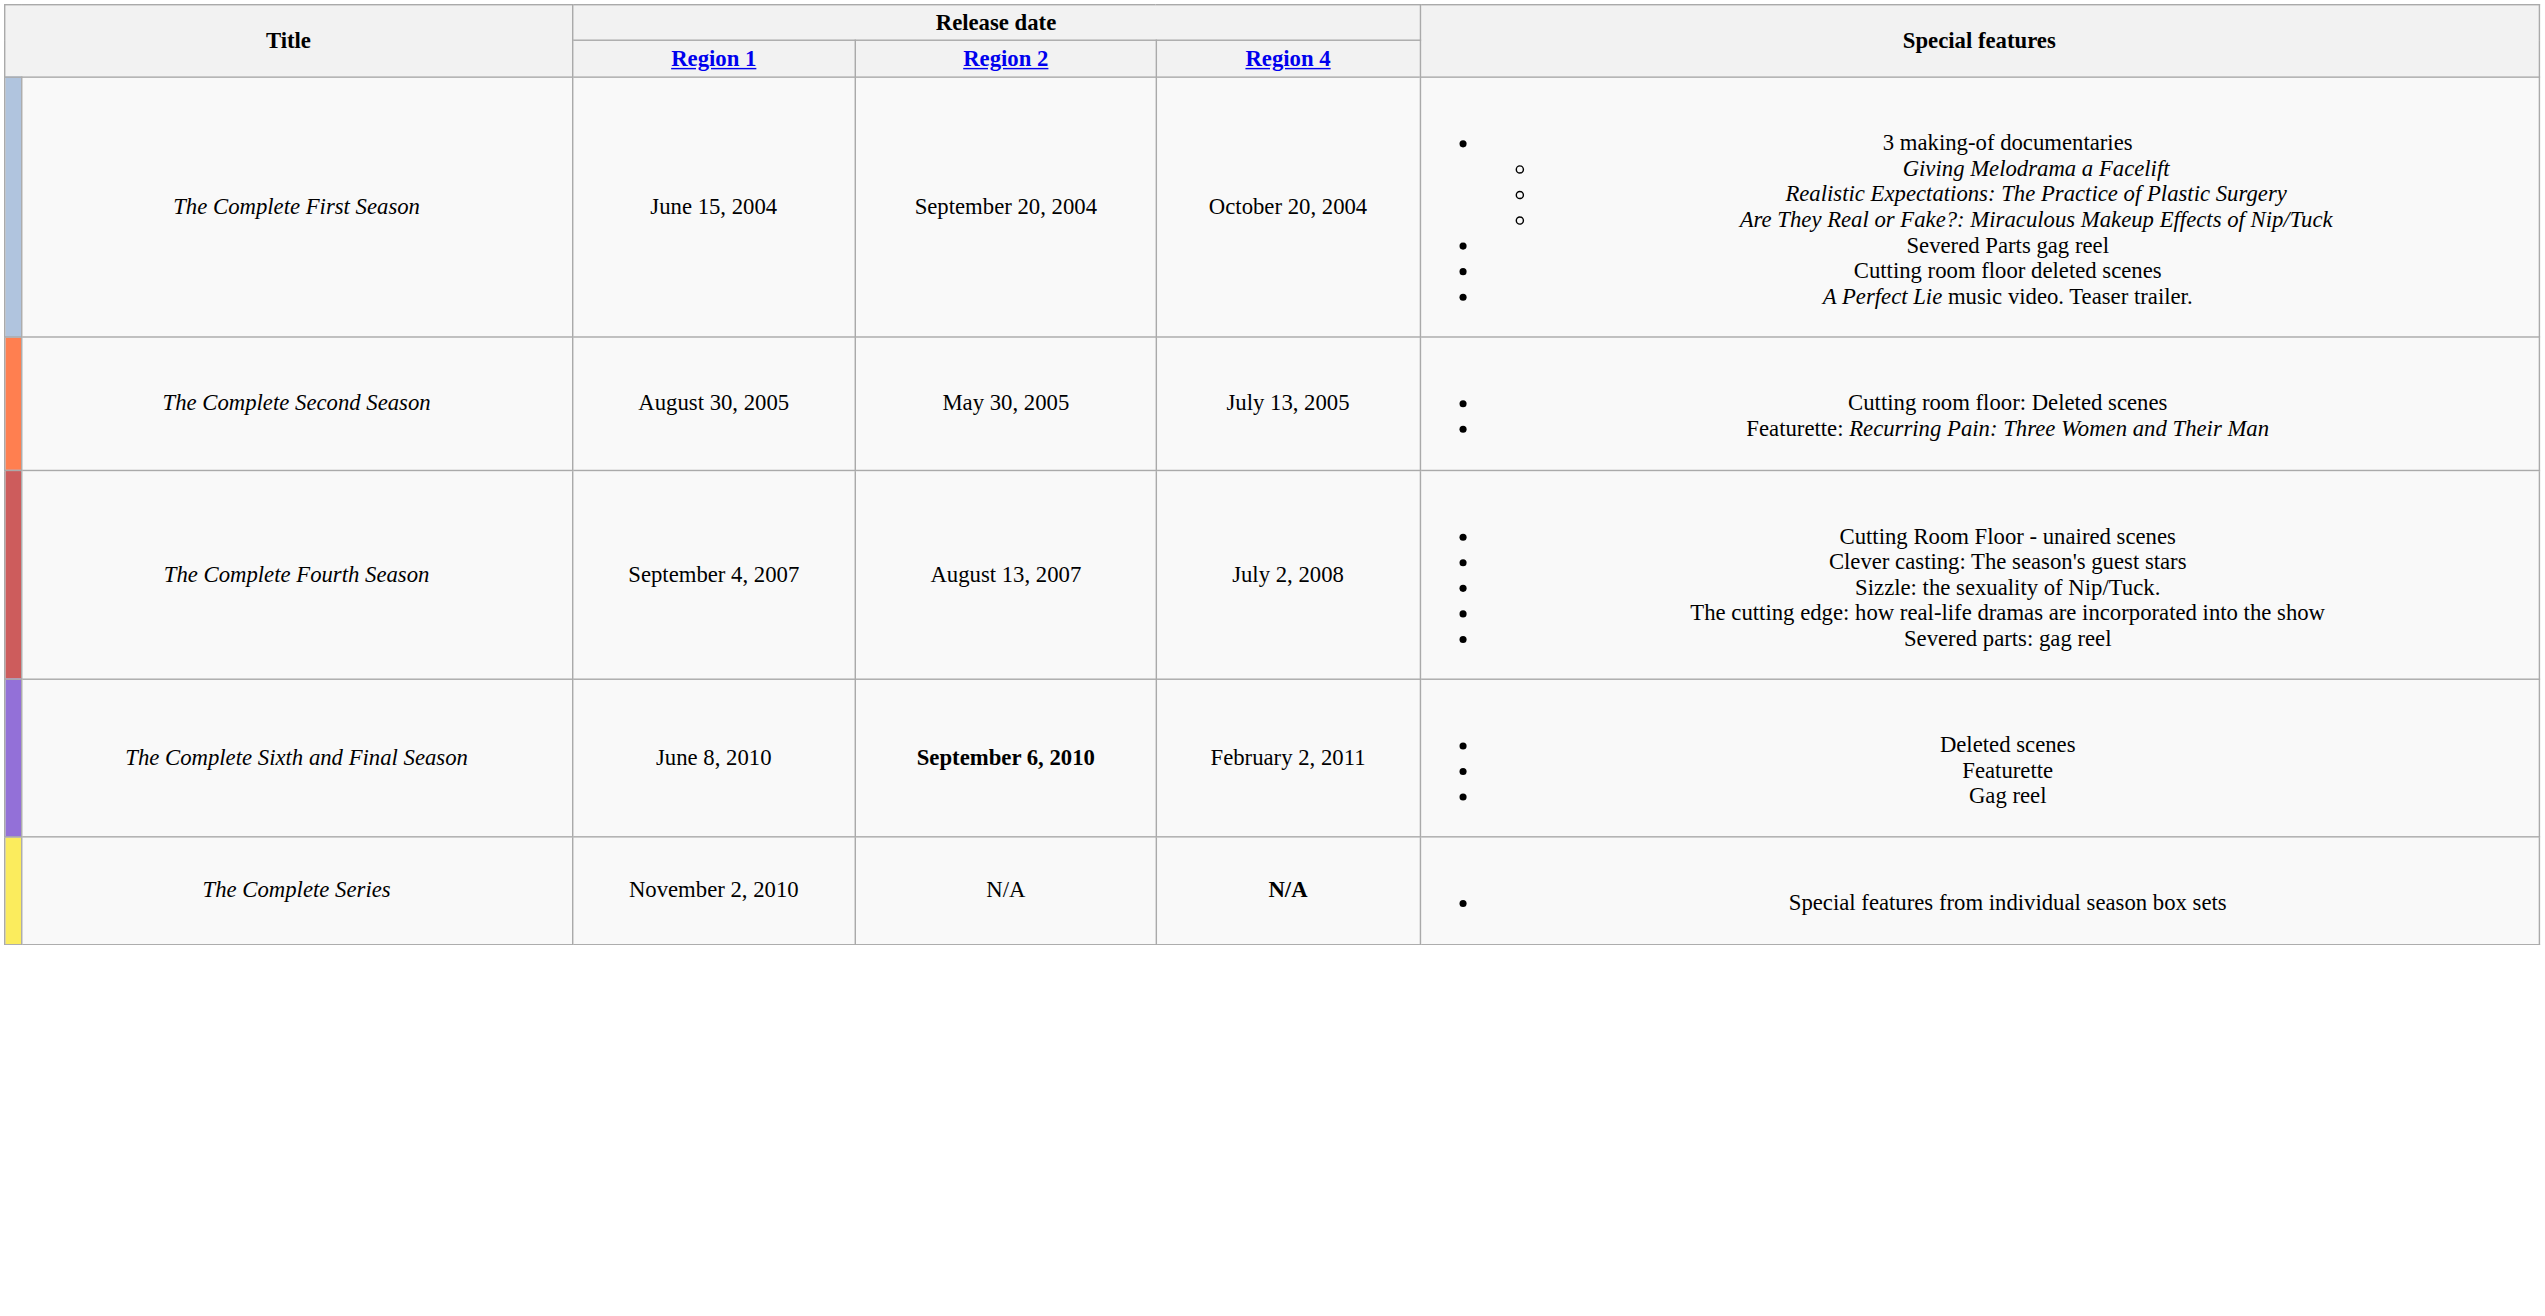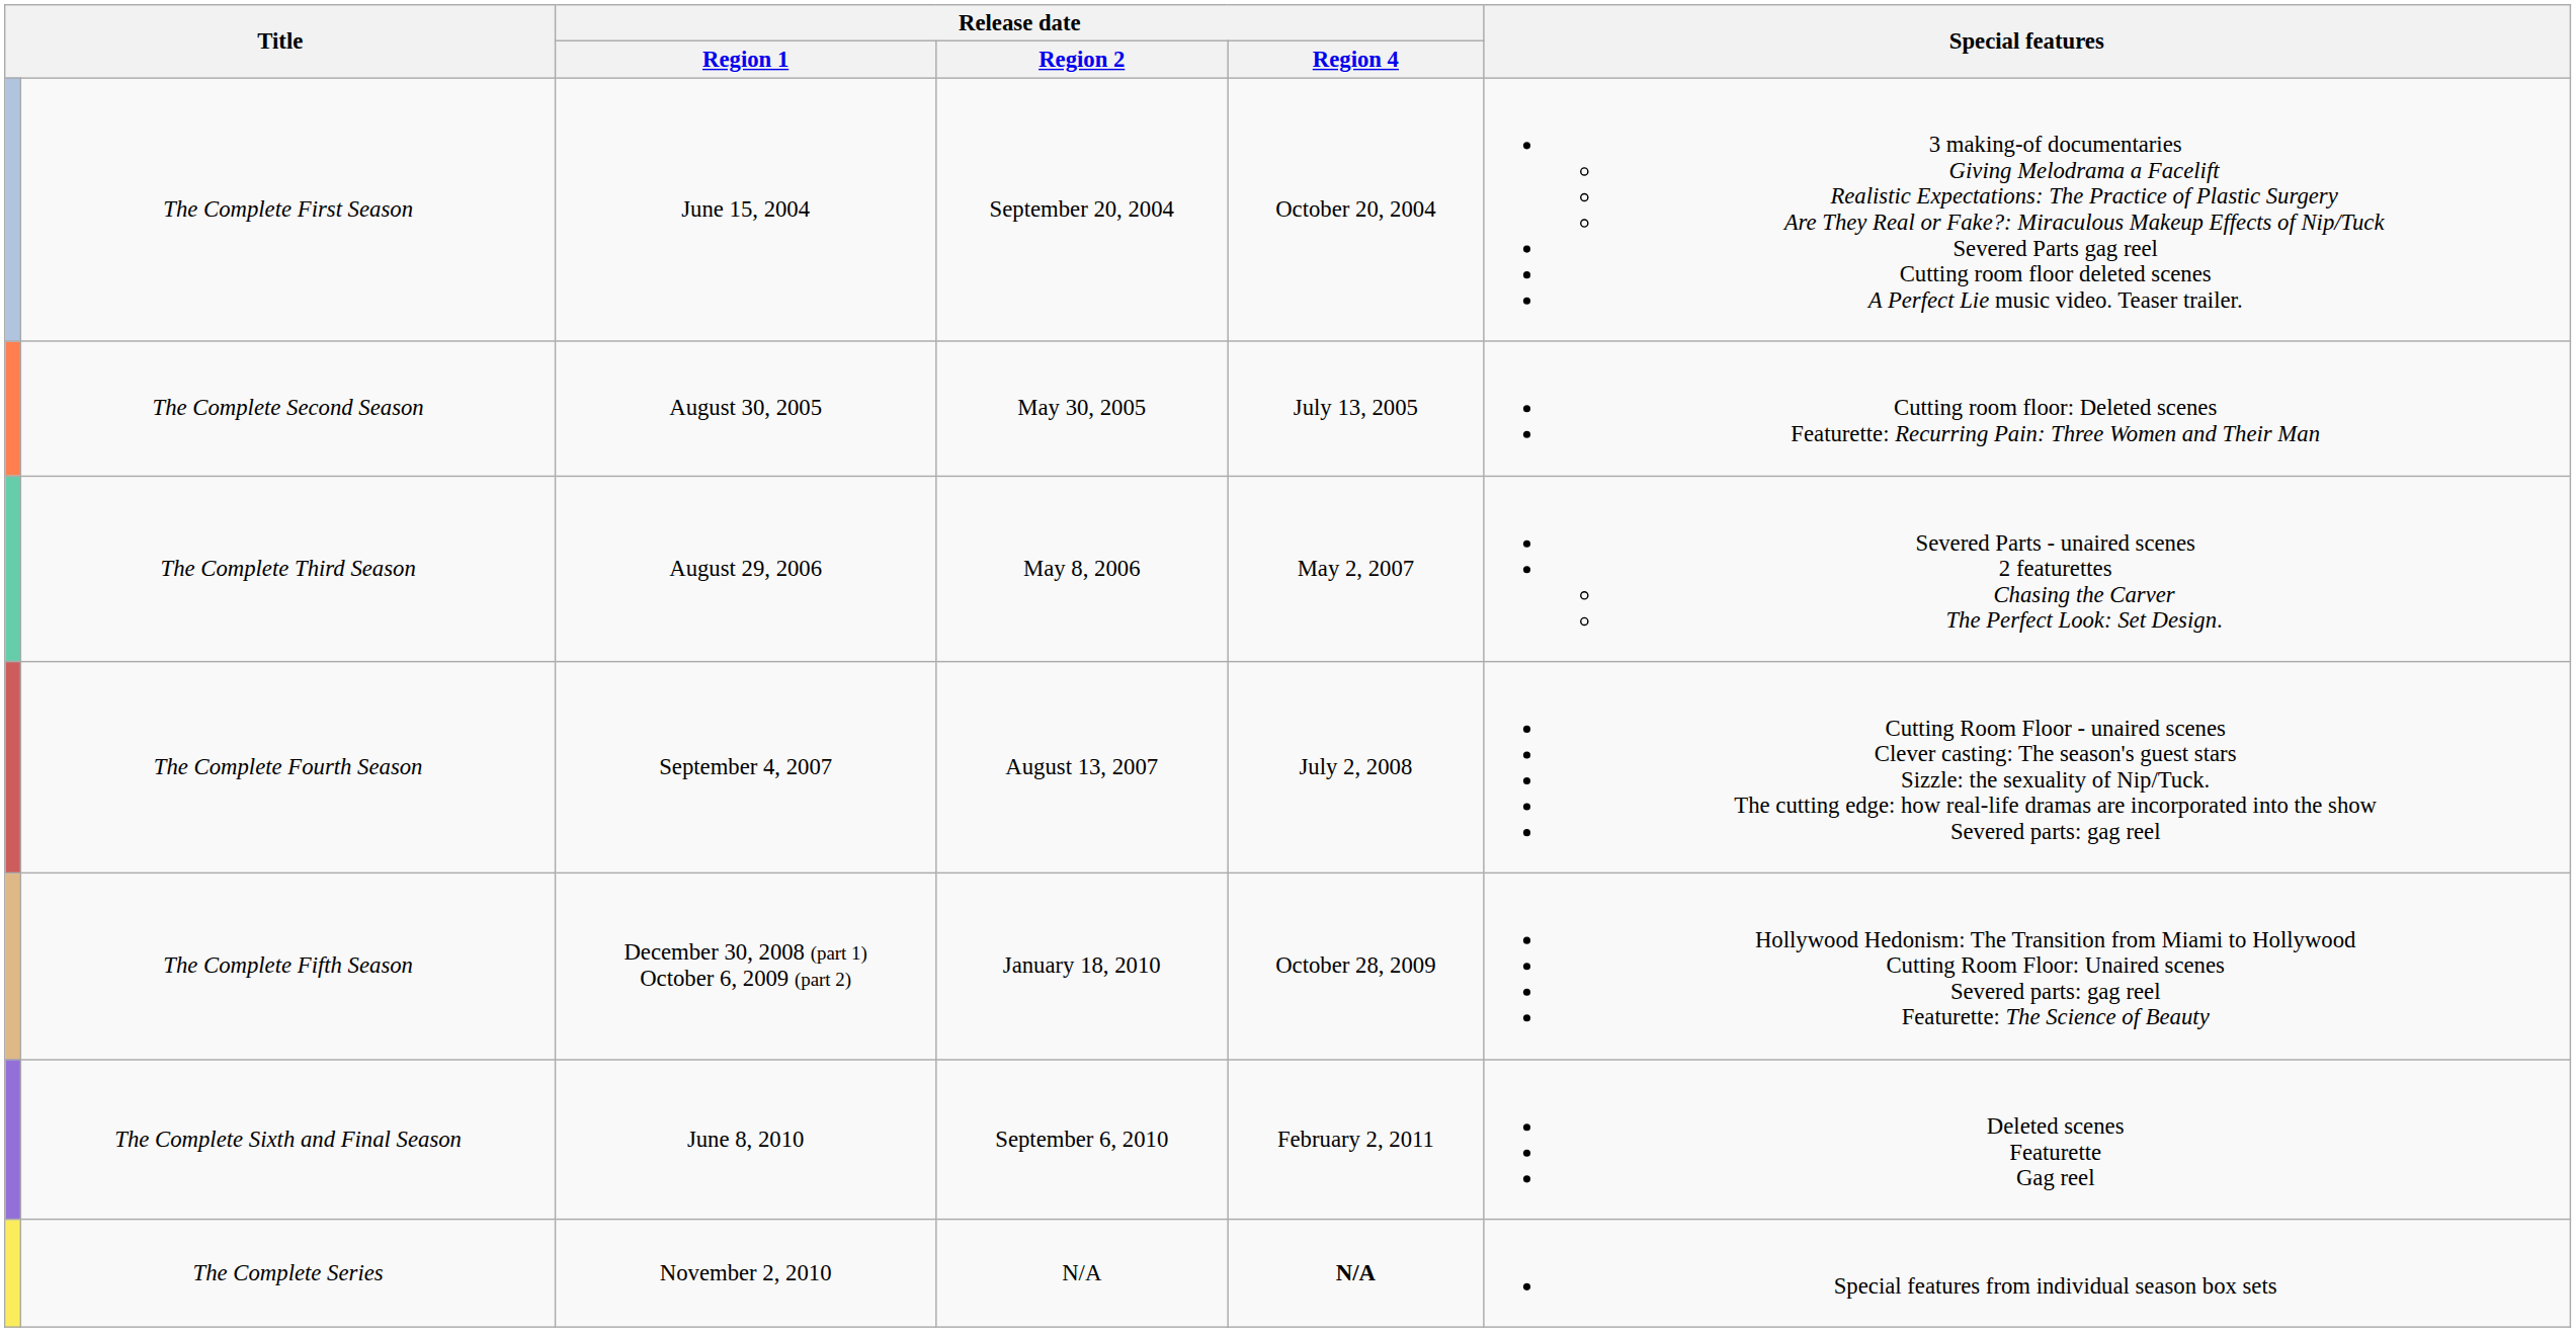 <table class="wikitable"  style="width:90%; text-align:center;">
 <tr>
 <th colspan="2" rowspan="2">Title</th>
 <th colspan="3">Release date</th>
 <th rowspan="2">Special features</th>
 </tr>
 <tr>
 <th><a href='#'>Region 1</a></th>
 <th><a href='#'>Region 2</a></th>
 <th><a href='#'>Region 4</a></th>
 </tr>
 <tr>
 <td style="background:#B0C4DE;"></td>
 <td><em>The Complete First Season</em></td>
 <td>June 15, 2004</td>
 <td>September 20, 2004</td>
 <td>October 20, 2004</td>
 <td><br><ul><li>3 making-of documentaries<ul><li><em>Giving Melodrama a Facelift</em></li><li><em>Realistic Expectations: The Practice of Plastic Surgery</em></li><li><em>Are They Real or Fake?: Miraculous Makeup Effects of Nip/Tuck</em></li></ul></li><li>Severed Parts gag reel</li><li>Cutting room floor deleted scenes</li><li><em>A Perfect Lie</em> music video. Teaser trailer.</li></ul></td>
 </tr>
 <tr>
 <td style="background:coral;"></td>
 <td><em>The Complete Second Season</em></td>
 <td>August 30, 2005</td>
 <td>May 30, 2005</td>
 <td>July 13, 2005</td>
 <td><br><ul><li>Cutting room floor: Deleted scenes</li><li>Featurette: <em>Recurring Pain: Three Women and Their Man</em></li></ul></td>
 </tr>
 <tr>
+<td style="background:#66CDAA;"></td>
+<td><em>The Complete Third Season</em></td>
+<td>August 29, 2006</td>
+<td>May 8, 2006</td>
+<td>May 2, 2007</td>
+<td><br><ul><li>Severed Parts - unaired scenes</li><li>2 featurettes<ul><li><em>Chasing the Carver</em></li><li><em>The Perfect Look: Set Design</em>.</li></ul></li></ul></td>
+</tr>
+<tr>
 <td style="background:#CD5C5C;"></td>
 <td><em>The Complete Fourth Season</em></td>
 <td>September 4, 2007</td>
 <td>August 13, 2007</td>
 <td>July 2, 2008</td>
 <td><br><ul><li>Cutting Room Floor - unaired scenes</li><li>Clever casting: The season's guest stars</li><li>Sizzle: the sexuality of Nip/Tuck.</li><li>The cutting edge: how real-life dramas are incorporated into the show</li><li>Severed parts: gag reel</li></ul></td>
 </tr>
 <tr>
+<td style="background:#DEB887;"></td>
+<td><em>The Complete Fifth Season</em></td>
+<td>December 30, 2008 <small>(part 1)</small> <br> October 6, 2009 <small>(part 2)</small></td>
+<td>January 18, 2010</td>
+<td>October 28, 2009</td>
+<td><br><ul><li>Hollywood Hedonism: The Transition from Miami to Hollywood</li><li>Cutting Room Floor: Unaired scenes</li><li>Severed parts: gag reel</li><li>Featurette: <em>The Science of Beauty</em></li></ul></td>
+</tr>
+<tr>
 <td style="background:#9370D8;"></td>
 <td><em>The Complete Sixth and Final Season</em></td>
 <td>June 8, 2010</td>
-<td><strong>September 6, 2010</strong></td>
+<td>September 6, 2010</td>
 <td>February 2, 2011</td>
 <td><br><ul><li>Deleted scenes</li><li>Featurette</li><li>Gag reel</li></ul></td>
 </tr>
 <tr>
 <td style="background:#fbec5d;"></td>
 <td><em>The Complete Series</em></td>
 <td>November 2, 2010</td>
 <td>N/A</td>
 <td><strong>N/A</strong></td>
 <td><br><ul><li>Special features from individual season box sets</li></ul></td>
 </tr>
 </table>
